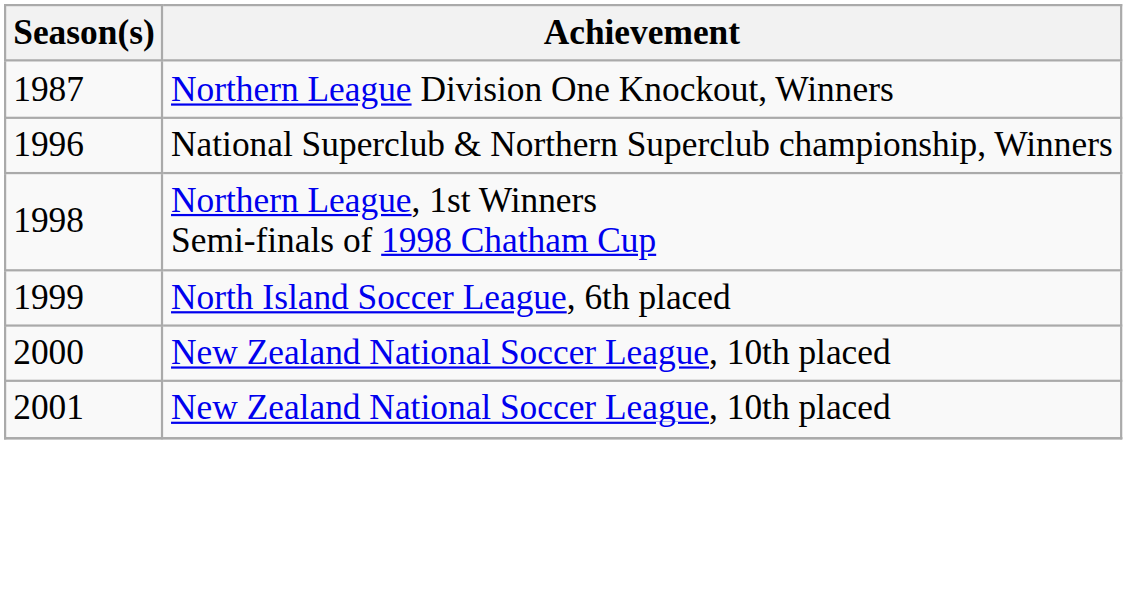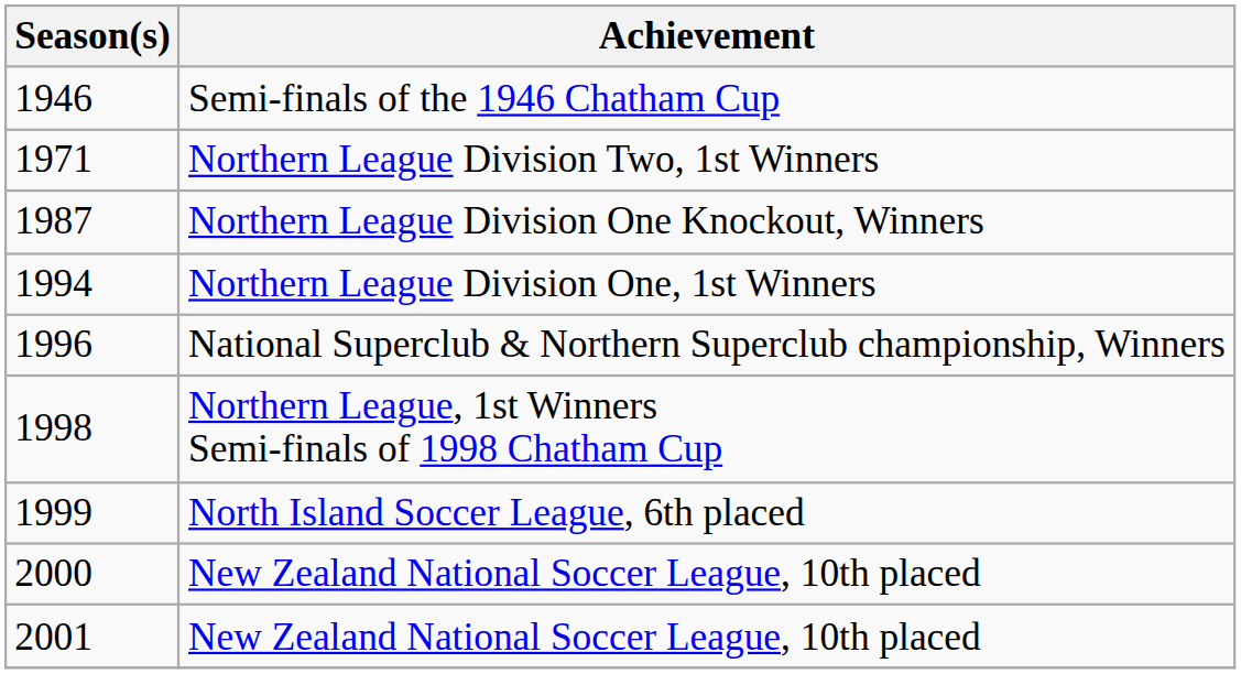 <table class="wikitable">
 <tr>
 <th>Season(s)</th>
 <th>Achievement</th>
 </tr>
 <tr>
+<td>1946</td>
+<td>Semi-finals of the <a href='#'>1946 Chatham Cup</a></td>
+</tr>
+<tr>
+<td>1971</td>
+<td><a href='#'>Northern League</a> Division Two, 1st Winners</td>
+</tr>
+<tr>
 <td>1987</td>
 <td><a href='#'>Northern League</a> Division One Knockout, Winners</td>
+</tr>
+<tr>
+<td>1994</td>
+<td><a href='#'>Northern League</a> Division One, 1st Winners</td>
 </tr>
 <tr>
 <td>1996</td>
 <td>National Superclub & Northern Superclub championship, Winners</td>
 </tr>
 <tr>
 <td>1998</td>
 <td><a href='#'>Northern League</a>, 1st Winners<br>Semi-finals of <a href='#'>1998 Chatham Cup</a></td>
 </tr>
 <tr>
 <td>1999</td>
 <td><a href='#'>North Island Soccer League</a>, 6th placed</td>
 </tr>
 <tr>
 <td>2000</td>
 <td><a href='#'>New Zealand National Soccer League</a>, 10th placed</td>
 </tr>
 <tr>
 <td>2001</td>
 <td><a href='#'>New Zealand National Soccer League</a>, 10th placed</td>
 </tr>
 <tr>
 </tr>
 </table>
